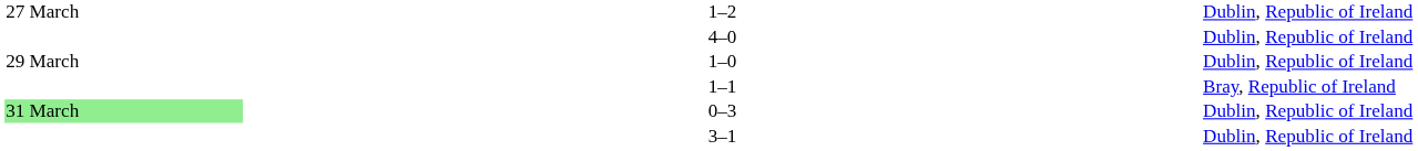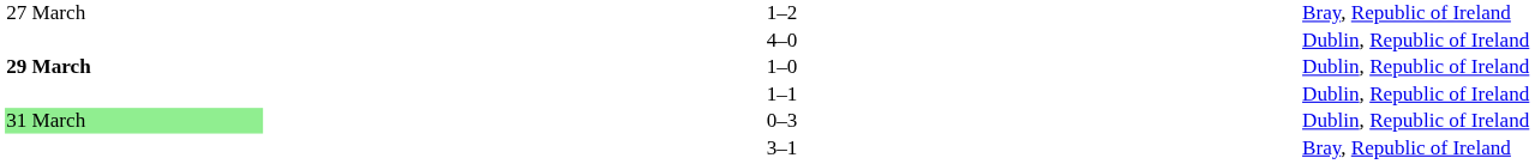 <table cellspacing=1 width=85%>
 <tr>
 <th width=15%></th>
 <th width=25%></th>
 <th width=10%></th>
 <th width=25%></th>
 <th width=25%></th>
 </tr>
 <tr>
 <td>27 March</td>
 <td align=right></td>
 <td align=center>1–2</td>
 <td></td>
-<td><a href='#'>Dublin</a>, <a href='#'>Republic of Ireland</a></td>
+<td><a href='#'>Bray</a>, <a href='#'>Republic of Ireland</a></td>
 </tr>
 <tr>
 <td></td>
 <td align=right></td>
 <td align=center>4–0</td>
 <td></td>
 <td><a href='#'>Dublin</a>, <a href='#'>Republic of Ireland</a></td>
 </tr>
 <tr>
-<td>29 March</td>
+<td><strong>29 March</strong></td>
 <td align=right></td>
 <td align=center>1–0</td>
 <td></td>
 <td><a href='#'>Dublin</a>, <a href='#'>Republic of Ireland</a></td>
 </tr>
 <tr>
 <td></td>
 <td align=right></td>
 <td align=center>1–1</td>
 <td></td>
-<td><a href='#'>Bray</a>, <a href='#'>Republic of Ireland</a></td>
+<td><a href='#'>Dublin</a>, <a href='#'>Republic of Ireland</a></td>
 </tr>
 <tr>
 <td style="background: lightgreen;">31 March</td>
 <td align=right></td>
 <td align=center>0–3</td>
 <td></td>
 <td><a href='#'>Dublin</a>, <a href='#'>Republic of Ireland</a></td>
 </tr>
 <tr>
 <td></td>
 <td align=right></td>
 <td align=center>3–1</td>
 <td></td>
-<td><a href='#'>Dublin</a>, <a href='#'>Republic of Ireland</a></td>
+<td><a href='#'>Bray</a>, <a href='#'>Republic of Ireland</a></td>
 </tr>
 </table>
